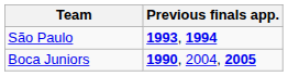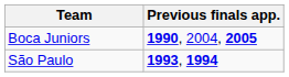 <table class="wikitable">
 <tr>
 <th width=150px>Team</th>
 <th>Previous finals app.</th>
 </tr>
 <tr>
+<td> <a href='#'>Boca Juniors</a></td>
+<td><strong><a href='#'>1990</a></strong>, <a href='#'>2004</a>, <strong><a href='#'>2005</a></strong></td>
+</tr>
+<tr>
 <td> <a href='#'>São Paulo</a></td>
 <td><strong><a href='#'>1993</a></strong>, <strong><a href='#'>1994</a></strong></td>
 </tr>
-<tr>
-<td> <a href='#'>Boca Juniors</a></td>
-<td><strong><a href='#'>1990</a></strong>, <a href='#'>2004</a>, <strong><a href='#'>2005</a></strong></td>
-</tr>
 </table>
